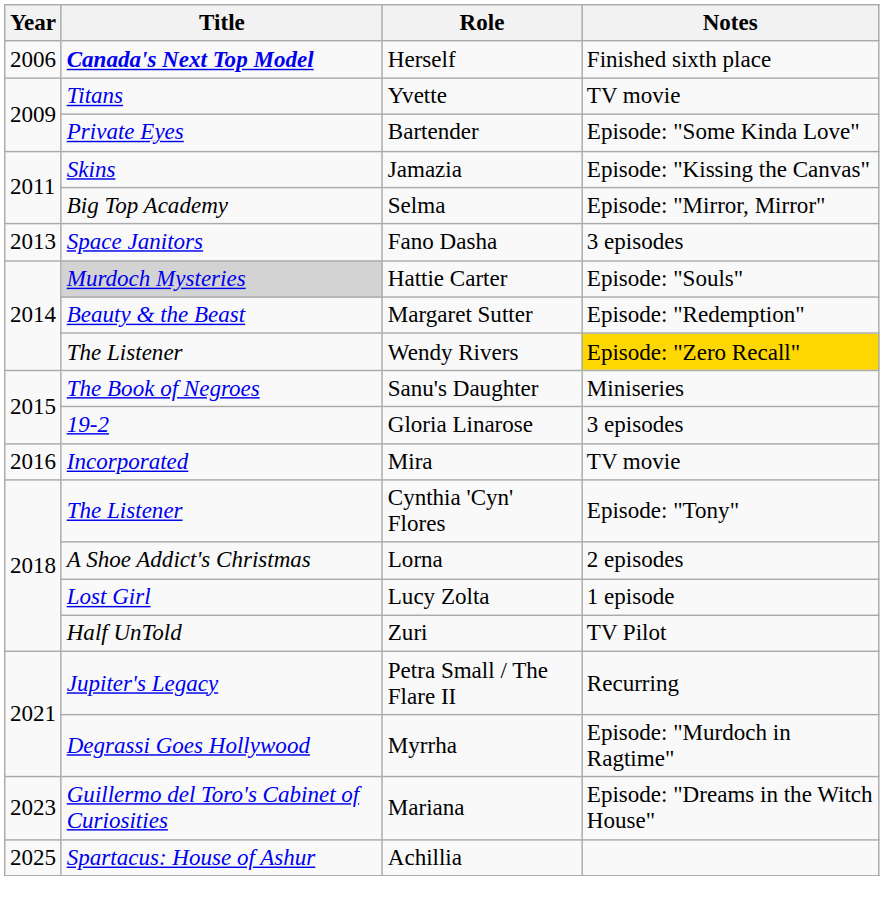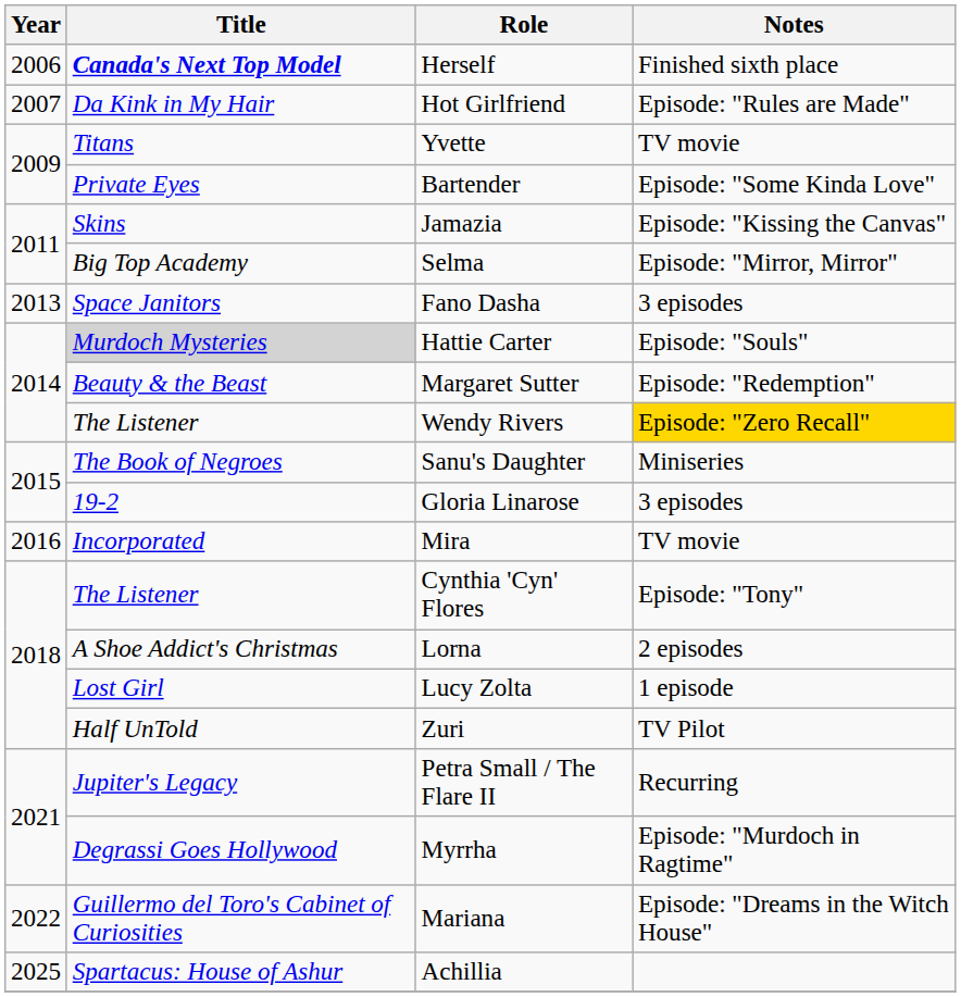 <table class="wikitable sortable">
 <tr>
 <th>Year</th>
 <th>Title</th>
 <th>Role</th>
 <th>Notes</th>
 </tr>
 <tr>
 <td>2006</td>
 <td><strong><em><a href='#'>Canada's Next Top Model</a></em></strong></td>
 <td>Herself</td>
 <td>Finished sixth place</td>
+</tr>
+<tr>
+<td>2007</td>
+<td><em><a href='#'>Da Kink in My Hair</a></em></td>
+<td>Hot Girlfriend</td>
+<td>Episode: "Rules are Made"</td>
 </tr>
 <tr>
 <td rowspan="2">2009</td>
 <td><em><a href='#'>Titans</a></em></td>
 <td>Yvette</td>
 <td>TV movie</td>
 </tr>
 <tr>
 <td><em><a href='#'>Private Eyes</a></em></td>
 <td>Bartender</td>
 <td>Episode: "Some Kinda Love"</td>
 </tr>
 <tr>
 <td rowspan="2">2011</td>
 <td><em><a href='#'>Skins</a></em></td>
 <td>Jamazia</td>
 <td>Episode: "Kissing the Canvas"</td>
 </tr>
 <tr>
 <td><em>Big Top Academy</em></td>
 <td>Selma</td>
 <td>Episode: "Mirror, Mirror"</td>
 </tr>
 <tr>
 <td>2013</td>
 <td><em><a href='#'>Space Janitors</a></em></td>
 <td>Fano Dasha</td>
 <td>3 episodes</td>
 </tr>
 <tr>
 <td rowspan="3">2014</td>
 <td style="background: lightgrey;"><em><a href='#'>Murdoch Mysteries</a></em></td>
 <td>Hattie Carter</td>
 <td>Episode: "Souls"</td>
 </tr>
 <tr>
 <td><em><a href='#'>Beauty & the Beast</a></em></td>
 <td>Margaret Sutter</td>
 <td>Episode: "Redemption"</td>
 </tr>
 <tr>
 <td><em>The Listener</em></td>
 <td>Wendy Rivers</td>
 <td style="background: gold;">Episode: "Zero Recall"</td>
 </tr>
 <tr>
 <td rowspan="2">2015</td>
 <td><em><a href='#'>The Book of Negroes</a></em></td>
 <td>Sanu's Daughter</td>
 <td>Miniseries</td>
 </tr>
 <tr>
 <td><em><a href='#'>19-2</a></em></td>
 <td>Gloria Linarose</td>
 <td>3 episodes</td>
 </tr>
 <tr>
 <td>2016</td>
 <td><em><a href='#'>Incorporated</a></em></td>
 <td>Mira</td>
 <td>TV movie</td>
 </tr>
 <tr>
 <td rowspan="4">2018</td>
 <td><em><a href='#'>The Listener</a></em></td>
 <td>Cynthia 'Cyn' Flores</td>
 <td>Episode: "Tony"</td>
 </tr>
 <tr>
 <td><em>A Shoe Addict's Christmas</em></td>
 <td>Lorna</td>
 <td>2 episodes</td>
 </tr>
 <tr>
 <td><em><a href='#'>Lost Girl</a></em></td>
 <td>Lucy Zolta</td>
 <td>1 episode</td>
 </tr>
 <tr>
 <td><em>Half UnTold</em></td>
 <td>Zuri</td>
 <td>TV Pilot</td>
 </tr>
 <tr>
 <td rowspan="2">2021</td>
 <td><em><a href='#'>Jupiter's Legacy</a></em></td>
 <td>Petra Small / The Flare II</td>
 <td>Recurring</td>
 </tr>
 <tr>
 <td><em><a href='#'>Degrassi Goes Hollywood</a></em></td>
 <td>Myrrha</td>
 <td>Episode: "Murdoch in Ragtime"</td>
 </tr>
 <tr>
-<td>2023</td>
+<td>2022</td>
 <td><em><a href='#'>Guillermo del Toro's Cabinet of Curiosities</a></em></td>
 <td>Mariana</td>
 <td>Episode: "Dreams in the Witch House"</td>
 </tr>
 <tr>
 <td>2025</td>
 <td><em><a href='#'>Spartacus: House of Ashur</a></em></td>
 <td>Achillia</td>
 <td></td>
 </tr>
 <tr>
 </tr>
 </table>
